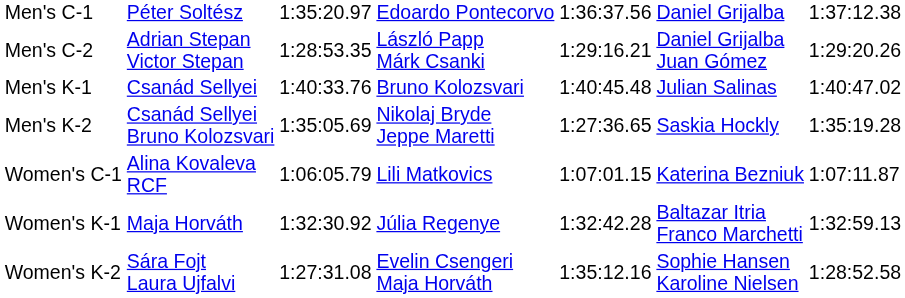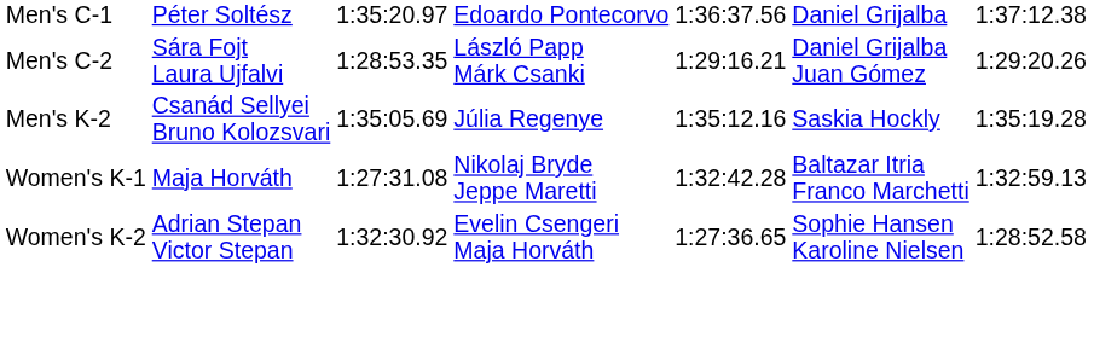 <table>
 <tr>
 <td>Men's C-1</td>
 <td><a href='#'>Péter Soltész</a><br></td>
 <td>1:35:20.97</td>
 <td><a href='#'>Edoardo Pontecorvo</a><br></td>
 <td>1:36:37.56</td>
 <td><a href='#'>Daniel Grijalba</a><br></td>
 <td>1:37:12.38</td>
 </tr>
 <tr>
 <td>Men's C-2</td>
-<td><a href='#'>Adrian Stepan</a><br><a href='#'>Victor Stepan</a><br></td>
+<td><a href='#'>Sára Fojt</a><br><a href='#'>Laura Ujfalvi</a><br></td>
 <td>1:28:53.35</td>
 <td><a href='#'>László Papp</a><br><a href='#'>Márk Csanki</a><br></td>
 <td>1:29:16.21</td>
 <td><a href='#'>Daniel Grijalba</a><br><a href='#'>Juan Gómez</a><br></td>
 <td>1:29:20.26</td>
 </tr>
 <tr>
-<td>Men's K-1</td>
-<td><a href='#'>Csanád Sellyei</a><br></td>
-<td>1:40:33.76</td>
-<td><a href='#'>Bruno Kolozsvari</a><br></td>
-<td>1:40:45.48</td>
-<td><a href='#'>Julian Salinas</a><br></td>
-<td>1:40:47.02</td>
-</tr>
-<tr>
 <td>Men's K-2</td>
 <td><a href='#'>Csanád Sellyei</a><br><a href='#'>Bruno Kolozsvari</a><br></td>
 <td>1:35:05.69</td>
-<td><a href='#'>Nikolaj Bryde</a><br><a href='#'>Jeppe Maretti</a><br></td>
-<td>1:27:36.65</td>
+<td><a href='#'>Júlia Regenye</a><br></td>
+<td>1:35:12.16</td>
 <td><a href='#'>Saskia Hockly</a><br></td>
 <td>1:35:19.28</td>
 </tr>
 <tr>
-<td>Women's C-1</td>
-<td><a href='#'>Alina Kovaleva</a><br> <a href='#'>RCF</a></td>
-<td>1:06:05.79</td>
-<td><a href='#'>Lili Matkovics</a><br></td>
-<td>1:07:01.15</td>
-<td><a href='#'>Katerina Bezniuk</a><br></td>
-<td>1:07:11.87</td>
-</tr>
-<tr>
 <td>Women's K-1</td>
 <td><a href='#'>Maja Horváth</a><br></td>
-<td>1:32:30.92</td>
-<td><a href='#'>Júlia Regenye</a><br></td>
+<td>1:27:31.08</td>
+<td><a href='#'>Nikolaj Bryde</a><br><a href='#'>Jeppe Maretti</a><br></td>
 <td>1:32:42.28</td>
 <td><a href='#'>Baltazar Itria</a><br><a href='#'>Franco Marchetti</a><br></td>
 <td>1:32:59.13</td>
 </tr>
 <tr>
 <td>Women's K-2</td>
-<td><a href='#'>Sára Fojt</a><br><a href='#'>Laura Ujfalvi</a><br></td>
-<td>1:27:31.08</td>
+<td><a href='#'>Adrian Stepan</a><br><a href='#'>Victor Stepan</a><br></td>
+<td>1:32:30.92</td>
 <td><a href='#'>Evelin Csengeri</a><br><a href='#'>Maja Horváth</a><br></td>
-<td>1:35:12.16</td>
+<td>1:27:36.65</td>
 <td><a href='#'>Sophie Hansen</a><br><a href='#'>Karoline Nielsen</a><br></td>
 <td>1:28:52.58</td>
 </tr>
 </table>
